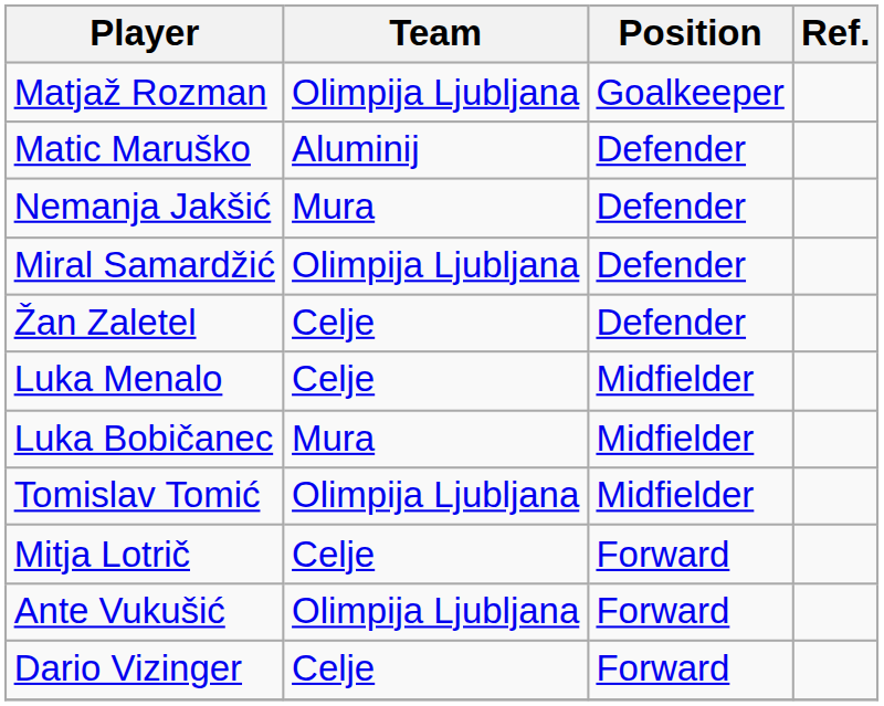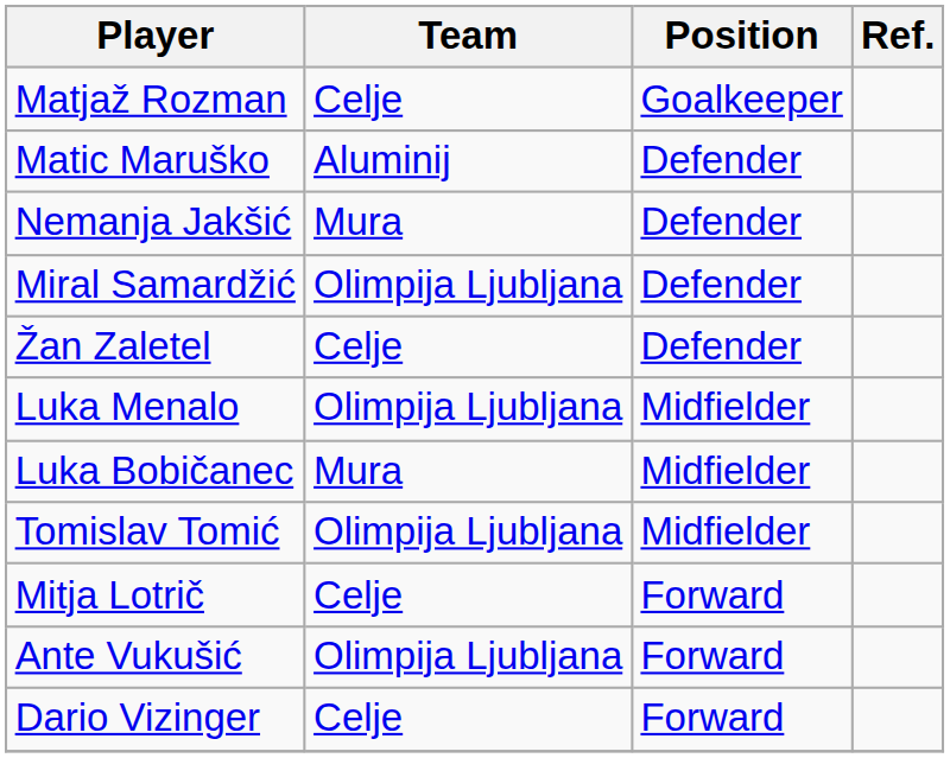 <table class="wikitable">
 <tr>
 <th>Player</th>
 <th>Team</th>
 <th>Position</th>
 <th>Ref.</th>
 </tr>
 <tr>
 <td> <a href='#'>Matjaž Rozman</a></td>
-<td><a href='#'>Olimpija Ljubljana</a></td>
+<td><a href='#'>Celje</a></td>
 <td><a href='#'>Goalkeeper</a></td>
 <td></td>
 </tr>
 <tr>
 <td> <a href='#'>Matic Maruško</a></td>
 <td><a href='#'>Aluminij</a></td>
 <td><a href='#'>Defender</a></td>
 <td></td>
 </tr>
 <tr>
 <td> <a href='#'>Nemanja Jakšić</a></td>
 <td><a href='#'>Mura</a></td>
 <td><a href='#'>Defender</a></td>
 <td></td>
 </tr>
 <tr>
 <td> <a href='#'>Miral Samardžić</a></td>
 <td><a href='#'>Olimpija Ljubljana</a></td>
 <td><a href='#'>Defender</a></td>
 <td></td>
 </tr>
 <tr>
 <td> <a href='#'>Žan Zaletel</a></td>
 <td><a href='#'>Celje</a></td>
 <td><a href='#'>Defender</a></td>
 <td></td>
 </tr>
 <tr>
 <td> <a href='#'>Luka Menalo</a></td>
-<td><a href='#'>Celje</a></td>
+<td><a href='#'>Olimpija Ljubljana</a></td>
 <td><a href='#'>Midfielder</a></td>
 <td></td>
 </tr>
 <tr>
 <td> <a href='#'>Luka Bobičanec</a></td>
 <td><a href='#'>Mura</a></td>
 <td><a href='#'>Midfielder</a></td>
 <td></td>
 </tr>
 <tr>
 <td> <a href='#'>Tomislav Tomić</a></td>
 <td><a href='#'>Olimpija Ljubljana</a></td>
 <td><a href='#'>Midfielder</a></td>
 <td></td>
 </tr>
 <tr>
 <td> <a href='#'>Mitja Lotrič</a></td>
 <td><a href='#'>Celje</a></td>
 <td><a href='#'>Forward</a></td>
 <td></td>
 </tr>
 <tr>
 <td> <a href='#'>Ante Vukušić</a></td>
 <td><a href='#'>Olimpija Ljubljana</a></td>
 <td><a href='#'>Forward</a></td>
 <td></td>
 </tr>
 <tr>
 <td> <a href='#'>Dario Vizinger</a></td>
 <td><a href='#'>Celje</a></td>
 <td><a href='#'>Forward</a></td>
 <td></td>
 </tr>
 <tr>
 </tr>
 </table>
